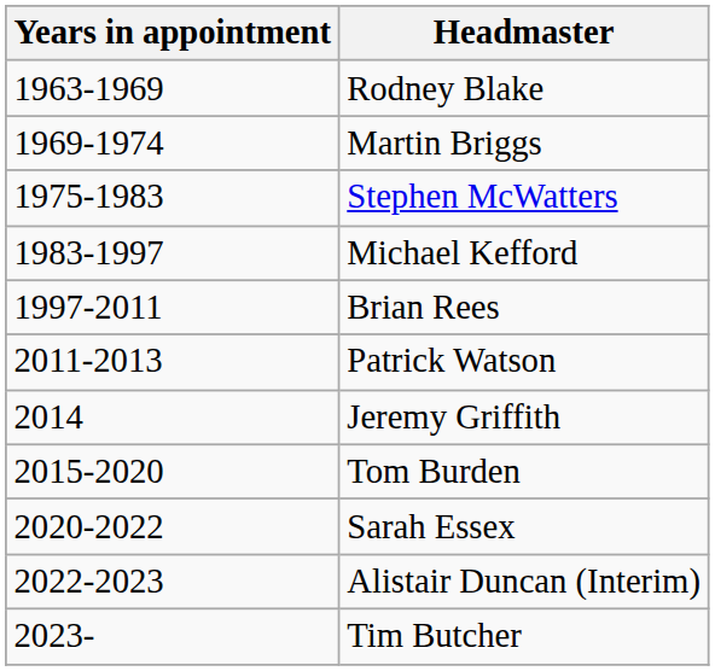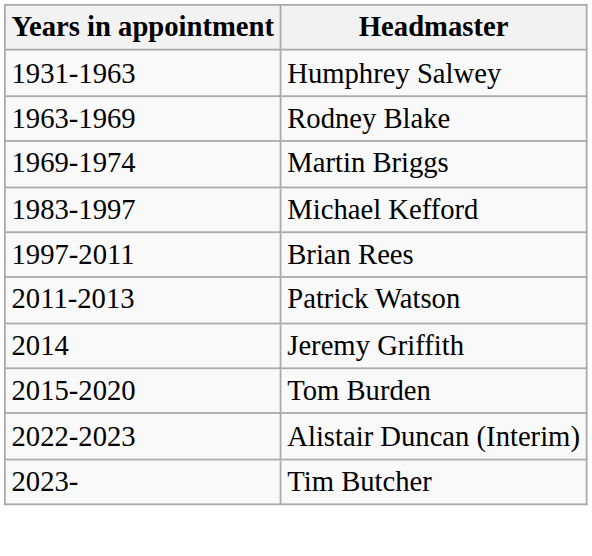 <table class="wikitable">
 <tr>
 <th>Years in appointment</th>
 <th>Headmaster</th>
+</tr>
+<tr>
+<td>1931-1963</td>
+<td>Humphrey Salwey</td>
 </tr>
 <tr>
 <td>1963-1969</td>
 <td>Rodney Blake</td>
 </tr>
 <tr>
 <td>1969-1974</td>
 <td>Martin Briggs</td>
-</tr>
-<tr>
-<td>1975-1983</td>
-<td><a href='#'>Stephen McWatters</a></td>
 </tr>
 <tr>
 <td>1983-1997</td>
 <td>Michael Kefford</td>
 </tr>
 <tr>
 <td>1997-2011</td>
 <td>Brian Rees</td>
 </tr>
 <tr>
 <td>2011-2013</td>
 <td>Patrick Watson</td>
 </tr>
 <tr>
 <td>2014</td>
 <td>Jeremy Griffith</td>
 </tr>
 <tr>
 <td>2015-2020</td>
 <td>Tom Burden</td>
 </tr>
 <tr>
-<td>2020-2022</td>
-<td>Sarah Essex</td>
-</tr>
-<tr>
 <td>2022-2023</td>
 <td>Alistair Duncan (Interim)</td>
 </tr>
 <tr>
 <td>2023-</td>
 <td>Tim Butcher</td>
 </tr>
 </table>
